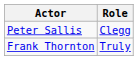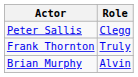 <table class="wikitable">
 <tr>
 <th>Actor</th>
 <th>Role</th>
 </tr>
 <tr>
 <td><a href='#'>Peter Sallis</a></td>
 <td><a href='#'>Clegg</a></td>
 </tr>
 <tr>
 <td><a href='#'>Frank Thornton</a></td>
 <td><a href='#'>Truly</a></td>
 </tr>
+<tr>
+<td><a href='#'>Brian Murphy</a></td>
+<td><a href='#'>Alvin</a></td>
+</tr>
 </table>
